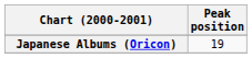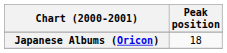 <table class="wikitable sortable plainrowheaders" style="text-align:center">
 <tr>
 <th scope="col" style="width:16em">Chart (2000-2001)</th>
 <th scope="col">Peak<br>position</th>
 </tr>
 <tr>
 </tr>
 <tr>
 <th scope="row">Japanese Albums (<a href='#'>Oricon</a>)</th>
-<td align="center">19</td>
+<td align="center">18</td>
 </tr>
 <tr>
 </tr>
 </table>
